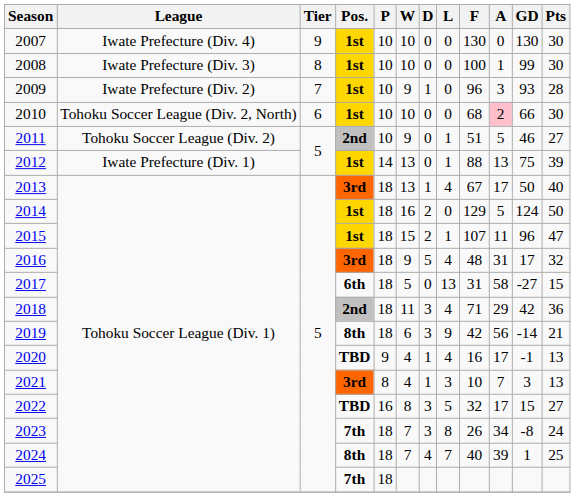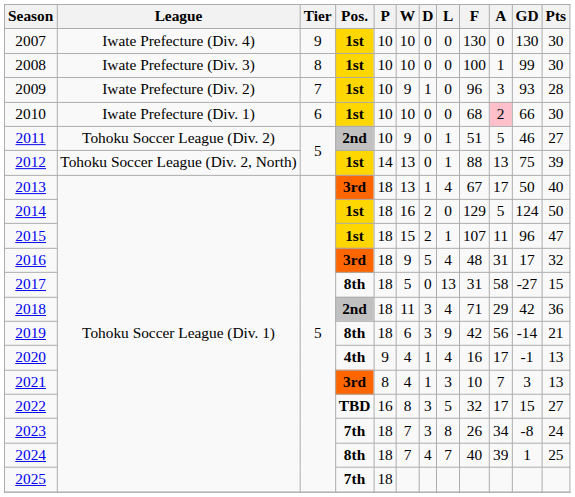 <table class="wikitable" style="text-align:center;">
 <tr>
 <th>Season</th>
 <th>League</th>
 <th>Tier</th>
 <th>Pos.</th>
 <th>P</th>
 <th>W</th>
 <th>D</th>
 <th>L</th>
 <th>F</th>
 <th>A</th>
 <th>GD</th>
 <th>Pts</th>
 </tr>
 <tr>
 <td>2007</td>
 <td>Iwate Prefecture (Div. 4)</td>
 <td>9</td>
 <td bgcolor=gold><strong>1st</strong></td>
 <td>10</td>
 <td>10</td>
 <td>0</td>
 <td>0</td>
 <td>130</td>
 <td>0</td>
 <td>130</td>
 <td>30</td>
 </tr>
 <tr>
 <td>2008</td>
 <td>Iwate Prefecture (Div. 3)</td>
 <td>8</td>
 <td bgcolor=gold><strong>1st</strong></td>
 <td>10</td>
 <td>10</td>
 <td>0</td>
 <td>0</td>
 <td>100</td>
 <td>1</td>
 <td>99</td>
 <td>30</td>
 </tr>
 <tr>
 <td>2009</td>
 <td>Iwate Prefecture (Div. 2)</td>
 <td>7</td>
 <td bgcolor=gold><strong>1st</strong></td>
 <td>10</td>
 <td>9</td>
 <td>1</td>
 <td>0</td>
 <td>96</td>
 <td>3</td>
 <td>93</td>
 <td>28</td>
 </tr>
 <tr>
 <td>2010</td>
-<td>Tohoku Soccer League (Div. 2, North)</td>
+<td>Iwate Prefecture (Div. 1)</td>
 <td>6</td>
 <td bgcolor=gold><strong>1st</strong></td>
 <td>10</td>
 <td>10</td>
 <td>0</td>
 <td>0</td>
 <td>68</td>
 <td style="background: pink;">2</td>
 <td>66</td>
 <td>30</td>
 </tr>
 <tr>
 <td><a href='#'>2011</a></td>
 <td>Tohoku Soccer League (Div. 2)</td>
 <td rowspan="2">5</td>
 <td bgcolor=silver><strong>2nd</strong></td>
 <td>10</td>
 <td>9</td>
 <td>0</td>
 <td>1</td>
 <td>51</td>
 <td>5</td>
 <td>46</td>
 <td>27</td>
 </tr>
 <tr>
 <td><a href='#'>2012</a></td>
-<td>Iwate Prefecture (Div. 1)</td>
+<td>Tohoku Soccer League (Div. 2, North)</td>
 <td bgcolor=gold><strong>1st</strong></td>
 <td>14</td>
 <td>13</td>
 <td>0</td>
 <td>1</td>
 <td>88</td>
 <td>13</td>
 <td>75</td>
 <td>39</td>
 </tr>
 <tr>
 <td><a href='#'>2013</a></td>
 <td rowspan="13">Tohoku Soccer League (Div. 1)</td>
 <td rowspan="13">5</td>
 <td bgcolor=ff6600><strong>3rd</strong></td>
 <td>18</td>
 <td>13</td>
 <td>1</td>
 <td>4</td>
 <td>67</td>
 <td>17</td>
 <td>50</td>
 <td>40</td>
 </tr>
 <tr>
 <td><a href='#'>2014</a></td>
 <td bgcolor=gold><strong>1st</strong></td>
 <td>18</td>
 <td>16</td>
 <td>2</td>
 <td>0</td>
 <td>129</td>
 <td>5</td>
 <td>124</td>
 <td>50</td>
 </tr>
 <tr>
 <td><a href='#'>2015</a></td>
 <td bgcolor=gold><strong>1st</strong></td>
 <td>18</td>
 <td>15</td>
 <td>2</td>
 <td>1</td>
 <td>107</td>
 <td>11</td>
 <td>96</td>
 <td>47</td>
 </tr>
 <tr>
 <td><a href='#'>2016</a></td>
 <td bgcolor=ff6600><strong>3rd</strong></td>
 <td>18</td>
 <td>9</td>
 <td>5</td>
 <td>4</td>
 <td>48</td>
 <td>31</td>
 <td>17</td>
 <td>32</td>
 </tr>
 <tr>
 <td><a href='#'>2017</a></td>
-<td><strong>6th</strong></td>
+<td><strong>8th</strong></td>
 <td>18</td>
 <td>5</td>
 <td>0</td>
 <td>13</td>
 <td>31</td>
 <td>58</td>
 <td>-27</td>
 <td>15</td>
 </tr>
 <tr>
 <td><a href='#'>2018</a></td>
 <td bgcolor=silver><strong>2nd</strong></td>
 <td>18</td>
 <td>11</td>
 <td>3</td>
 <td>4</td>
 <td>71</td>
 <td>29</td>
 <td>42</td>
 <td>36</td>
 </tr>
 <tr>
 <td><a href='#'>2019</a></td>
 <td><strong>8th</strong></td>
 <td>18</td>
 <td>6</td>
 <td>3</td>
 <td>9</td>
 <td>42</td>
 <td>56</td>
 <td>-14</td>
 <td>21</td>
 </tr>
 <tr>
 <td><a href='#'>2020</a></td>
-<td><strong>TBD</strong></td>
+<td><strong>4th</strong></td>
 <td>9</td>
 <td>4</td>
 <td>1</td>
 <td>4</td>
 <td>16</td>
 <td>17</td>
 <td>-1</td>
 <td>13</td>
 </tr>
 <tr>
 <td><a href='#'>2021</a></td>
 <td bgcolor=ff6600><strong>3rd</strong></td>
 <td>8</td>
 <td>4</td>
 <td>1</td>
 <td>3</td>
 <td>10</td>
 <td>7</td>
 <td>3</td>
 <td>13</td>
 </tr>
 <tr>
 <td><a href='#'>2022</a></td>
 <td><strong>TBD</strong></td>
 <td>16</td>
 <td>8</td>
 <td>3</td>
 <td>5</td>
 <td>32</td>
 <td>17</td>
 <td>15</td>
 <td>27</td>
 </tr>
 <tr>
 <td><a href='#'>2023</a></td>
 <td><strong>7th</strong></td>
 <td>18</td>
 <td>7</td>
 <td>3</td>
 <td>8</td>
 <td>26</td>
 <td>34</td>
 <td>-8</td>
 <td>24</td>
 </tr>
 <tr>
 <td><a href='#'>2024</a></td>
 <td><strong>8th</strong></td>
 <td>18</td>
 <td>7</td>
 <td>4</td>
 <td>7</td>
 <td>40</td>
 <td>39</td>
 <td>1</td>
 <td>25</td>
 </tr>
 <tr>
 <td><a href='#'>2025</a></td>
 <td><strong>7th</strong></td>
 <td>18</td>
 <td></td>
 <td></td>
 <td></td>
 <td></td>
 <td></td>
 <td></td>
 <td></td>
 </tr>
 <tr>
 </tr>
 </table>
